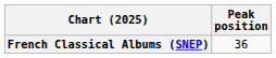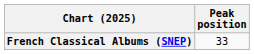 <table class="wikitable sortable plainrowheaders" style="text-align:center">
 <tr>
 <th scope="col">Chart (2025)</th>
 <th scope="col">Peak<br>position</th>
 </tr>
 <tr>
 <th scope="row">French Classical Albums (<a href='#'>SNEP</a>)</th>
-<td>36</td>
+<td>33</td>
 </tr>
 </table>
